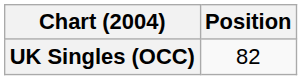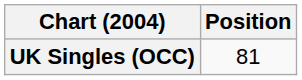 <table class="wikitable plainrowheaders" style="text-align:center">
 <tr>
 <th>Chart (2004)</th>
 <th>Position</th>
 </tr>
 <tr>
 <th scope="row">UK Singles (OCC)</th>
-<td>82</td>
+<td>81</td>
 </tr>
 </table>
